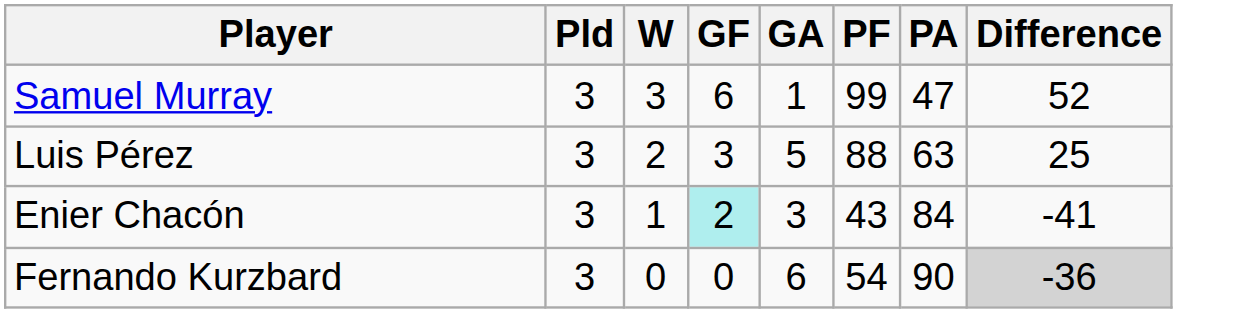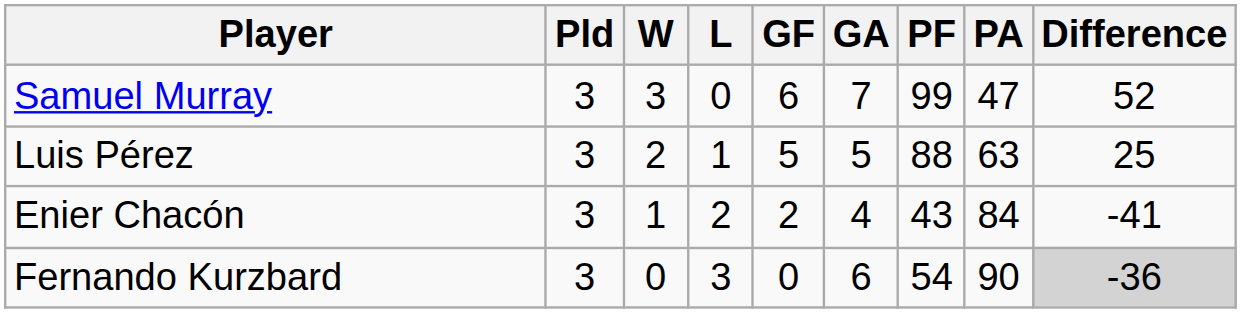 <table class=wikitable style="text-align:center">
 <tr>
 <th width=220>Player</th>
 <th width=20>Pld</th>
 <th width=20>W</th>
+<th width=20>L</th>
 <th width=20>GF</th>
 <th width=20>GA</th>
 <th width=20>PF</th>
 <th width=20>PA</th>
 <th width=30>Difference</th>
 </tr>
 <tr>
 <td align=left> <a href='#'>Samuel Murray</a></td>
 <td>3</td>
 <td>3</td>
+<td>0</td>
 <td>6</td>
-<td>1</td>
+<td>7</td>
 <td>99</td>
 <td>47</td>
 <td>52</td>
 </tr>
 <tr>
 <td align=left> Luis Pérez</td>
 <td>3</td>
 <td>2</td>
-<td>3</td>
+<td>1</td>
+<td>5</td>
 <td>5</td>
 <td>88</td>
 <td>63</td>
 <td>25</td>
 </tr>
 <tr>
 <td align=left> Enier Chacón</td>
 <td>3</td>
 <td>1</td>
-<td style="background: paleturquoise;">2</td>
-<td>3</td>
+<td>2</td>
+<td>2</td>
+<td>4</td>
 <td>43</td>
 <td>84</td>
 <td>-41</td>
 </tr>
 <tr>
 <td align=left> Fernando Kurzbard</td>
 <td>3</td>
 <td>0</td>
+<td>3</td>
 <td>0</td>
 <td>6</td>
 <td>54</td>
 <td>90</td>
 <td style="background: lightgrey;">-36</td>
 </tr>
 </table>
